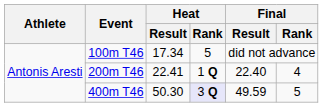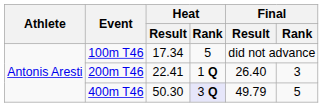 <table class="wikitable">
 <tr>
 <th rowspan="2">Athlete</th>
 <th rowspan="2">Event</th>
 <th colspan="2">Heat</th>
 <th colspan="2">Final</th>
 </tr>
 <tr>
 <th>Result</th>
 <th>Rank</th>
 <th>Result</th>
 <th>Rank</th>
 </tr>
 <tr align=center>
 <td align=left rowspan=3><a href='#'>Antonis Aresti</a></td>
 <td align=left><a href='#'>100m T46</a></td>
 <td>17.34</td>
 <td>5</td>
 <td colspan=2>did not advance</td>
 </tr>
 <tr align=center>
 <td align=left><a href='#'>200m T46</a></td>
 <td>22.41</td>
 <td>1 <strong>Q</strong></td>
-<td>22.40</td>
-<td>4</td>
+<td>26.40</td>
+<td>3</td>
 </tr>
 <tr align=center>
 <td align=left><a href='#'>400m T46</a></td>
 <td>50.30</td>
 <td style="background: lavender;">3 <strong>Q</strong></td>
-<td>49.59</td>
+<td>49.79</td>
 <td>5</td>
 </tr>
 </table>
